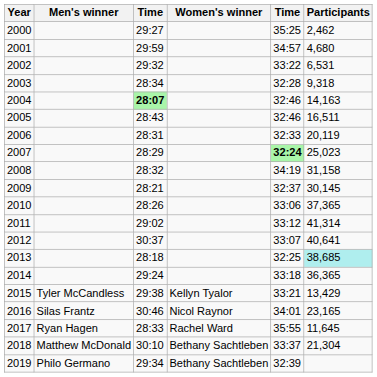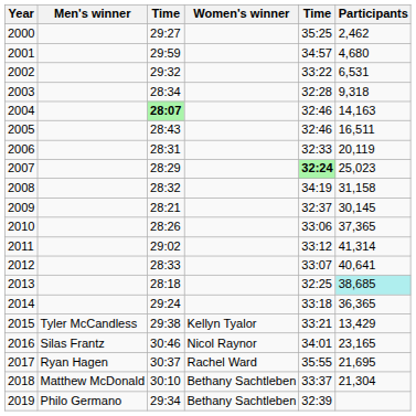 <table class="wikitable">
 <tr>
 <th>Year</th>
 <th>Men's winner</th>
 <th>Time</th>
 <th>Women's winner</th>
 <th>Time</th>
 <th>Participants</th>
 </tr>
 <tr>
 <td>2000</td>
 <td align=left></td>
 <td>29:27</td>
 <td align=left></td>
 <td>35:25</td>
 <td>2,462</td>
 </tr>
 <tr>
 <td>2001</td>
 <td align=left></td>
 <td>29:59</td>
 <td align=left></td>
 <td>34:57</td>
 <td>4,680</td>
 </tr>
 <tr>
 <td>2002</td>
 <td align=left></td>
 <td>29:32</td>
 <td align=left></td>
 <td>33:22</td>
 <td>6,531</td>
 </tr>
 <tr>
 <td>2003</td>
 <td align=left></td>
 <td>28:34</td>
 <td align=left></td>
 <td>32:28</td>
 <td>9,318</td>
 </tr>
 <tr>
 <td>2004</td>
 <td align=left></td>
 <td bgcolor=#A9F5A9><strong>28:07</strong></td>
 <td align=left></td>
 <td>32:46</td>
 <td>14,163</td>
 </tr>
 <tr>
 <td>2005</td>
 <td align=left></td>
 <td>28:43</td>
 <td align=left></td>
 <td>32:46</td>
 <td>16,511</td>
 </tr>
 <tr>
 <td>2006</td>
 <td align=left></td>
 <td>28:31</td>
 <td align=left></td>
 <td>32:33</td>
 <td>20,119</td>
 </tr>
 <tr>
 <td>2007</td>
 <td align=left></td>
 <td>28:29</td>
 <td align=left></td>
 <td bgcolor=#A9F5A9><strong>32:24</strong></td>
 <td>25,023</td>
 </tr>
 <tr>
 <td>2008</td>
 <td align=left></td>
 <td>28:32</td>
 <td align=left></td>
 <td>34:19</td>
 <td>31,158</td>
 </tr>
 <tr>
 <td>2009</td>
 <td align=left></td>
 <td>28:21</td>
 <td align=left></td>
 <td>32:37</td>
 <td>30,145</td>
 </tr>
 <tr>
 <td>2010</td>
 <td align=left></td>
 <td>28:26</td>
 <td align=left></td>
 <td>33:06</td>
 <td>37,365</td>
 </tr>
 <tr>
 <td>2011</td>
 <td align=left></td>
 <td>29:02</td>
 <td align=left></td>
 <td>33:12</td>
 <td>41,314</td>
 </tr>
 <tr>
 <td>2012</td>
 <td align=left></td>
-<td>30:37</td>
+<td>28:33</td>
 <td align=left></td>
 <td>33:07</td>
 <td>40,641</td>
 </tr>
 <tr>
 <td>2013</td>
 <td align=left></td>
 <td>28:18</td>
 <td align=left></td>
 <td>32:25</td>
 <td style="background: paleturquoise;">38,685</td>
 </tr>
 <tr>
 <td>2014</td>
 <td align=left></td>
 <td>29:24</td>
 <td align=left></td>
 <td>33:18</td>
 <td>36,365</td>
 </tr>
 <tr>
 <td>2015</td>
 <td>Tyler McCandless</td>
 <td>29:38</td>
 <td>Kellyn Tyalor</td>
 <td>33:21</td>
 <td>13,429</td>
 </tr>
 <tr>
 <td>2016</td>
 <td>Silas Frantz</td>
 <td>30:46</td>
 <td>Nicol Raynor</td>
 <td>34:01</td>
 <td>23,165</td>
 </tr>
 <tr>
 <td>2017</td>
 <td>Ryan Hagen</td>
-<td>28:33</td>
+<td>30:37</td>
 <td>Rachel Ward</td>
 <td>35:55</td>
-<td>11,645</td>
+<td>21,695</td>
 </tr>
 <tr>
 <td>2018</td>
 <td>Matthew McDonald</td>
 <td>30:10</td>
 <td>Bethany Sachtleben</td>
 <td>33:37</td>
 <td>21,304</td>
 </tr>
 <tr>
 <td>2019</td>
 <td>Philo Germano</td>
 <td>29:34</td>
 <td>Bethany Sachtleben</td>
 <td>32:39</td>
 <td><br></td>
 </tr>
 </table>
